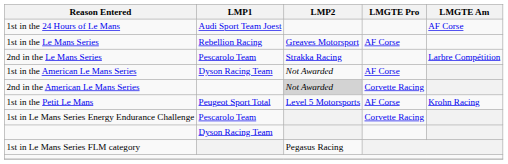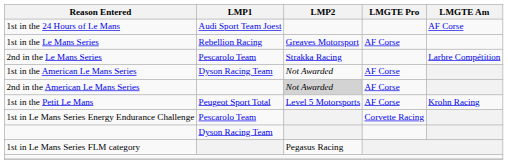 <table class="wikitable" style="font-size: 85%;">
 <tr>
 <th scope=col>Reason Entered</th>
 <th scope=col>LMP1</th>
 <th scope=col>LMP2</th>
 <th scope=col>LMGTE Pro</th>
 <th scope=col>LMGTE Am</th>
 </tr>
 <tr>
 <td>1st in the <a href='#'>24 Hours of Le Mans</a></td>
 <td> <a href='#'>Audi Sport Team Joest</a></td>
 <td></td>
 <td></td>
 <td> <a href='#'>AF Corse</a></td>
 </tr>
 <tr>
 <td>1st in the <a href='#'>Le Mans Series</a></td>
 <td> <a href='#'>Rebellion Racing</a></td>
 <td> <a href='#'>Greaves Motorsport</a></td>
 <td> <a href='#'>AF Corse</a></td>
 <td></td>
 </tr>
 <tr>
 <td>2nd in the <a href='#'>Le Mans Series</a></td>
 <td> <a href='#'>Pescarolo Team</a></td>
 <td> <a href='#'>Strakka Racing</a></td>
 <td></td>
 <td> <a href='#'>Larbre Compétition</a></td>
 </tr>
 <tr>
 <td>1st in the <a href='#'>American Le Mans Series</a></td>
 <td> <a href='#'>Dyson Racing Team</a></td>
 <td><em>Not Awarded</em></td>
 <td> <a href='#'>AF Corse</a></td>
 <th></th>
 </tr>
 <tr>
 <td>2nd in the <a href='#'>American Le Mans Series</a></td>
 <td></td>
 <td style="background: lightgrey;"><em>Not Awarded</em></td>
-<td> <a href='#'>Corvette Racing</a></td>
+<td> <a href='#'>AF Corse</a></td>
 <th></th>
 </tr>
 <tr>
 <td>1st in the <a href='#'>Petit Le Mans</a></td>
 <td> <a href='#'>Peugeot Sport Total</a></td>
 <td> <a href='#'>Level 5 Motorsports</a></td>
 <td> <a href='#'>AF Corse</a></td>
 <td> <a href='#'>Krohn Racing</a></td>
 </tr>
 <tr>
 <td>1st in Le Mans Series Energy Endurance Challenge</td>
 <td> <a href='#'>Pescarolo Team</a></td>
 <th></th>
 <td> <a href='#'>Corvette Racing</a></td>
 <th></th>
 </tr>
 <tr>
 <td></td>
 <td> <a href='#'>Dyson Racing Team</a></td>
 <th></th>
 <td></td>
 <th></th>
 </tr>
 <tr>
 <td>1st in Le Mans Series FLM category</td>
 <th></th>
 <td> Pegasus Racing</td>
 <th colspan=2></th>
 </tr>
 <tr>
 <td colspan="5"></td>
 </tr>
 <tr>
 </tr>
 </table>
